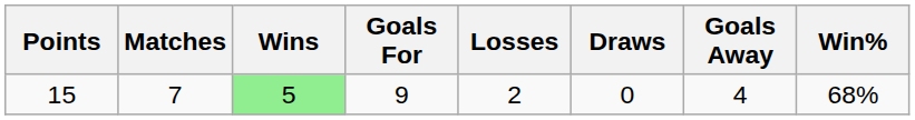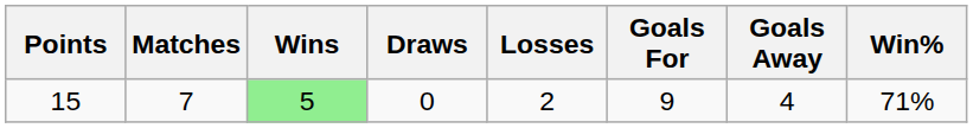 <table class="wikitable" style="font-size: 95%; text-align: center;">
 <tr>
 <th width=60>Points</th>
 <th width=60>Matches</th>
 <th width=60>Wins</th>
+<th width=60>Draws</th>
+<th width=60>Losses</th>
 <th width=60>Goals For</th>
-<th width=60>Losses</th>
-<th width=60>Draws</th>
 <th width=60>Goals Away</th>
 <th width=60>Win%</th>
 </tr>
 <tr>
 <td>15</td>
 <td>7</td>
 <td style="background: lightgreen;">5</td>
+<td>0</td>
+<td>2</td>
 <td>9</td>
-<td>2</td>
-<td>0</td>
 <td>4</td>
-<td>68%</td>
+<td>71%</td>
 </tr>
 </table>
